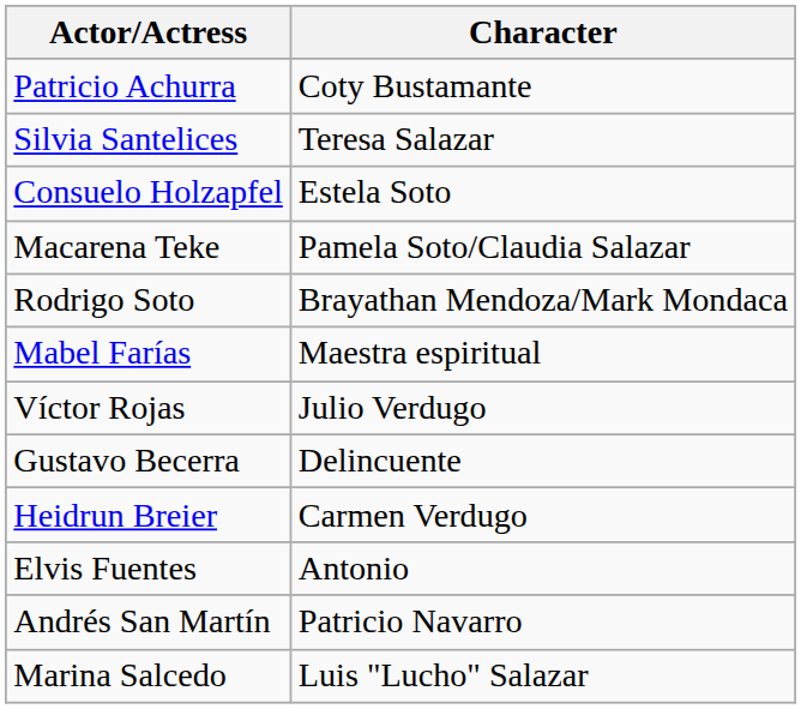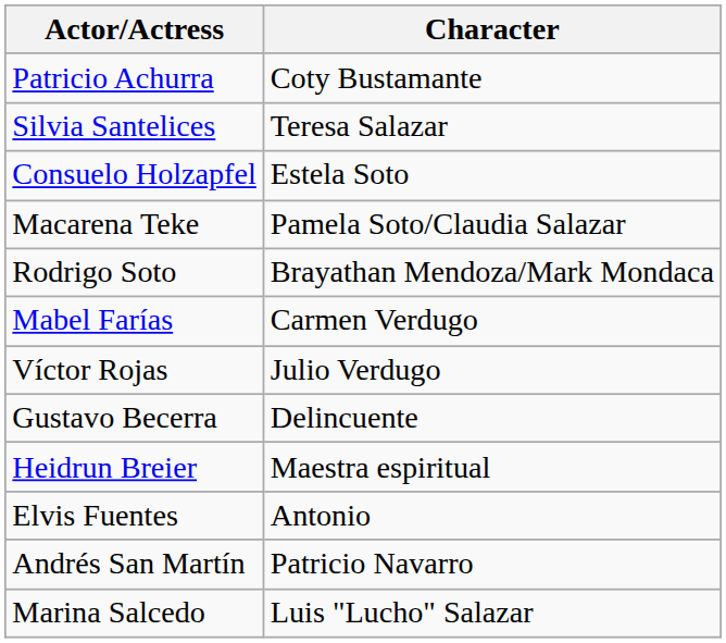 <table class="wikitable">
 <tr>
 <th>Actor/Actress</th>
 <th>Character</th>
 </tr>
 <tr>
 <td><a href='#'>Patricio Achurra</a></td>
 <td>Coty Bustamante</td>
 </tr>
 <tr>
 <td><a href='#'>Silvia Santelices</a></td>
 <td>Teresa Salazar</td>
 </tr>
 <tr>
 <td><a href='#'>Consuelo Holzapfel</a></td>
 <td>Estela Soto</td>
 </tr>
 <tr>
 <td>Macarena Teke</td>
 <td>Pamela Soto/Claudia Salazar</td>
 </tr>
 <tr>
 <td>Rodrigo Soto</td>
 <td>Brayathan Mendoza/Mark Mondaca</td>
 </tr>
 <tr>
 <td><a href='#'>Mabel Farías</a></td>
-<td>Maestra espiritual</td>
+<td>Carmen Verdugo</td>
 </tr>
 <tr>
 <td>Víctor Rojas</td>
 <td>Julio Verdugo</td>
 </tr>
 <tr>
 <td>Gustavo Becerra</td>
 <td>Delincuente</td>
 </tr>
 <tr>
 <td><a href='#'>Heidrun Breier</a></td>
-<td>Carmen Verdugo</td>
+<td>Maestra espiritual</td>
 </tr>
 <tr>
 <td>Elvis Fuentes</td>
 <td>Antonio</td>
 </tr>
 <tr>
 <td>Andrés San Martín</td>
 <td>Patricio Navarro</td>
 </tr>
 <tr>
 <td>Marina Salcedo</td>
 <td>Luis "Lucho" Salazar</td>
 </tr>
 </table>
